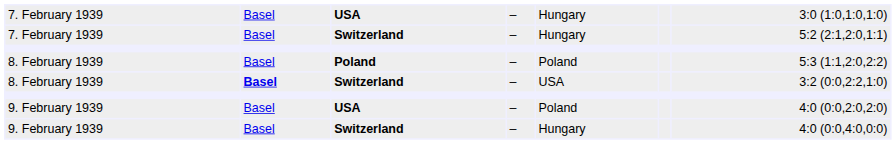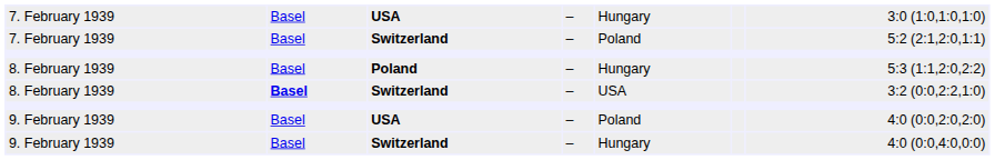 <table cellspacing="2" border="0" cellpadding="3" bgcolor="#EFEFFF" width="90%">
 <tr>
 <td bgcolor="#EEEEEE">7. February 1939</td>
 <td bgcolor="#EEEEEE"><a href='#'>Basel</a></td>
 <td bgcolor="#EEEEEE"> <strong>USA</strong></td>
 <td bgcolor="#EEEEEE">–</td>
 <td bgcolor="#EEEEEE"> Hungary</td>
 <td bgcolor="#EEEEEE"></td>
 <td bgcolor="#EEEEEE" align="right">3:0 (1:0,1:0,1:0)</td>
 </tr>
 <tr>
 <td bgcolor="#EEEEEE">7. February 1939</td>
 <td bgcolor="#EEEEEE"><a href='#'>Basel</a></td>
 <td bgcolor="#EEEEEE"> <strong>Switzerland</strong></td>
 <td bgcolor="#EEEEEE">–</td>
-<td bgcolor="#EEEEEE"> Hungary</td>
+<td bgcolor="#EEEEEE"> Poland</td>
 <td bgcolor="#EEEEEE"></td>
 <td bgcolor="#EEEEEE" align="right">5:2 (2:1,2:0,1:1)</td>
 </tr>
 <tr>
 <td></td>
 </tr>
 <tr>
 <td bgcolor="#EEEEEE">8. February 1939</td>
 <td bgcolor="#EEEEEE"><a href='#'>Basel</a></td>
 <td bgcolor="#EEEEEE"> <strong>Poland</strong></td>
 <td bgcolor="#EEEEEE">–</td>
-<td bgcolor="#EEEEEE"> Poland</td>
+<td bgcolor="#EEEEEE"> Hungary</td>
 <td bgcolor="#EEEEEE"></td>
 <td bgcolor="#EEEEEE" align="right">5:3 (1:1,2:0,2:2)</td>
 </tr>
 <tr>
 <td bgcolor="#EEEEEE">8. February 1939</td>
 <td bgcolor="#EEEEEE"><strong><a href='#'>Basel</a></strong></td>
 <td bgcolor="#EEEEEE"> <strong>Switzerland</strong></td>
 <td bgcolor="#EEEEEE">–</td>
 <td bgcolor="#EEEEEE"> USA</td>
 <td bgcolor="#EEEEEE"></td>
 <td bgcolor="#EEEEEE" align="right">3:2 (0:0,2:2,1:0)</td>
 </tr>
 <tr>
 <td></td>
 </tr>
 <tr>
 <td bgcolor="#EEEEEE">9. February 1939</td>
 <td bgcolor="#EEEEEE"><a href='#'>Basel</a></td>
 <td bgcolor="#EEEEEE"> <strong>USA</strong></td>
 <td bgcolor="#EEEEEE">–</td>
 <td bgcolor="#EEEEEE"> Poland</td>
 <td bgcolor="#EEEEEE"></td>
 <td bgcolor="#EEEEEE" align="right">4:0 (0:0,2:0,2:0)</td>
 </tr>
 <tr>
 <td bgcolor="#EEEEEE">9. February 1939</td>
 <td bgcolor="#EEEEEE"><a href='#'>Basel</a></td>
 <td bgcolor="#EEEEEE"> <strong>Switzerland</strong></td>
 <td bgcolor="#EEEEEE">–</td>
 <td bgcolor="#EEEEEE"> Hungary</td>
 <td bgcolor="#EEEEEE"></td>
 <td bgcolor="#EEEEEE" align="right">4:0 (0:0,4:0,0:0)</td>
 </tr>
 </table>
